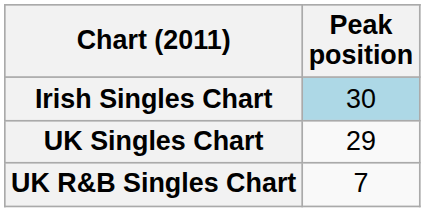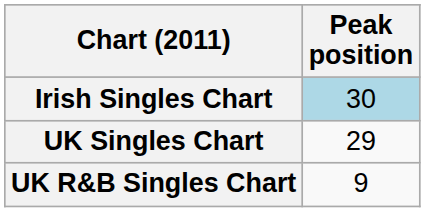 <table class="wikitable plainrowheaders sortable">
 <tr>
 <th>Chart (2011)</th>
 <th>Peak<br>position</th>
 </tr>
 <tr>
 <th scope="row">Irish Singles Chart</th>
 <td style="background: lightblue; text-align:center;">30</td>
 </tr>
 <tr>
 <th scope="row">UK Singles Chart</th>
 <td style="text-align:center;">29</td>
 </tr>
 <tr>
 <th scope="row">UK R&B Singles Chart</th>
-<td style="text-align:center;">7</td>
+<td style="text-align:center;">9</td>
 </tr>
 </table>
